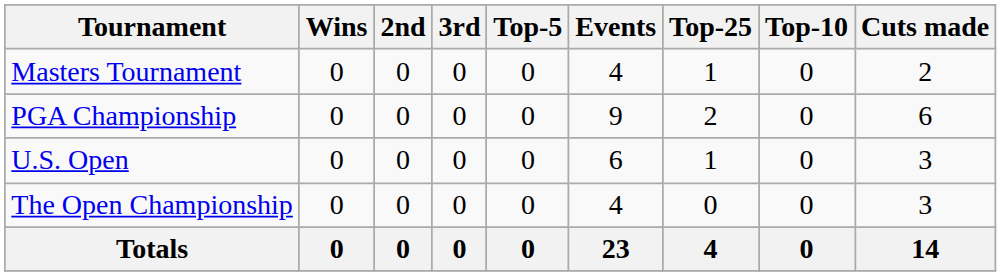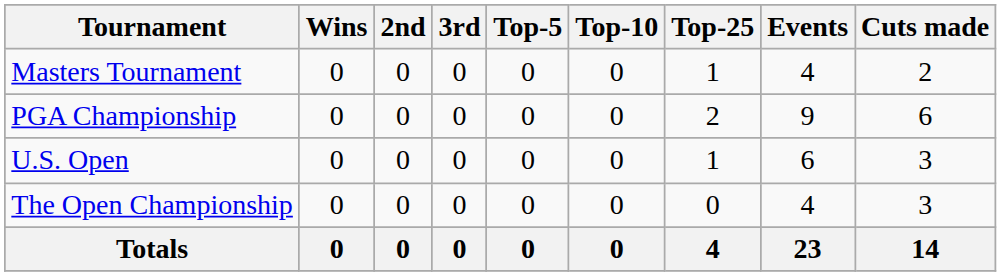 <table class=wikitable style=text-align:center>
 <tr>
 <th>Tournament</th>
 <th>Wins</th>
 <th>2nd</th>
 <th>3rd</th>
 <th>Top-5</th>
+<th>Top-10</th>
+<th>Top-25</th>
 <th>Events</th>
-<th>Top-25</th>
-<th>Top-10</th>
 <th>Cuts made</th>
 </tr>
 <tr>
 <td align=left><a href='#'>Masters Tournament</a></td>
 <td>0</td>
 <td>0</td>
 <td>0</td>
 <td>0</td>
+<td>0</td>
+<td>1</td>
 <td>4</td>
-<td>1</td>
-<td>0</td>
 <td>2</td>
 </tr>
 <tr>
 <td align=left><a href='#'>PGA Championship</a></td>
 <td>0</td>
 <td>0</td>
 <td>0</td>
 <td>0</td>
+<td>0</td>
+<td>2</td>
 <td>9</td>
-<td>2</td>
-<td>0</td>
 <td>6</td>
 </tr>
 <tr>
 <td align=left><a href='#'>U.S. Open</a></td>
 <td>0</td>
 <td>0</td>
 <td>0</td>
 <td>0</td>
+<td>0</td>
+<td>1</td>
 <td>6</td>
-<td>1</td>
-<td>0</td>
 <td>3</td>
 </tr>
 <tr>
 <td align=left><a href='#'>The Open Championship</a></td>
 <td>0</td>
 <td>0</td>
 <td>0</td>
 <td>0</td>
-<td>4</td>
 <td>0</td>
 <td>0</td>
+<td>4</td>
 <td>3</td>
 </tr>
 <tr>
 <th>Totals</th>
 <th>0</th>
 <th>0</th>
 <th>0</th>
 <th>0</th>
+<th>0</th>
+<th>4</th>
 <th>23</th>
-<th>4</th>
-<th>0</th>
 <th>14</th>
 </tr>
 </table>
